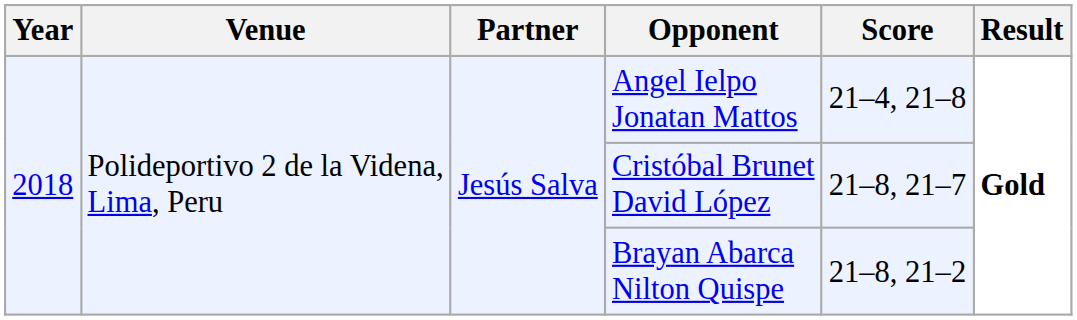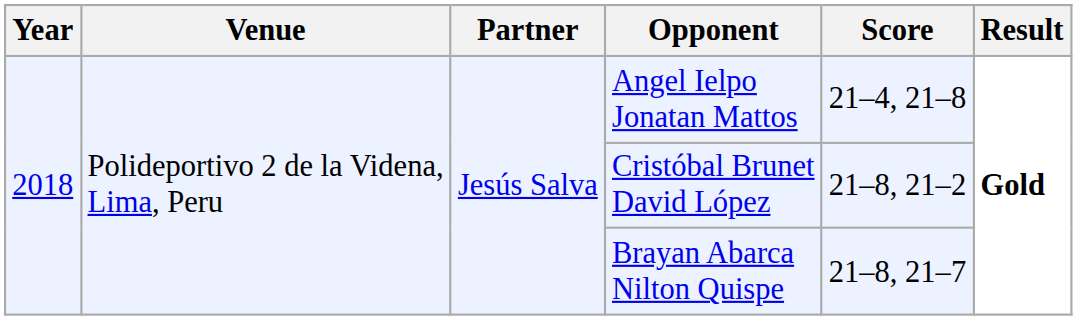 <table class="sortable wikitable" style="font-size: 90%;">
 <tr>
 <th>Year</th>
 <th>Venue</th>
 <th>Partner</th>
 <th>Opponent</th>
 <th>Score</th>
 <th>Result</th>
 </tr>
 <tr style="background:#ECF2FF">
 <td rowspan="3" align="center"><a href='#'>2018</a></td>
 <td rowspan="3" align="left">Polideportivo 2 de la Videna,<br><a href='#'>Lima</a>, Peru</td>
 <td rowspan="3" align="left"> <a href='#'>Jesús Salva</a></td>
 <td align="left"> <a href='#'>Angel Ielpo</a><br> <a href='#'>Jonatan Mattos</a></td>
 <td align="left">21–4, 21–8</td>
 <td rowspan="3" style="text-align:left; background:white"> <strong>Gold</strong></td>
 </tr>
 <tr style="background:#ECF2FF">
 <td align="left"> <a href='#'>Cristóbal Brunet</a><br> <a href='#'>David López</a></td>
-<td align="left">21–8, 21–7</td>
+<td align="left">21–8, 21–2</td>
 </tr>
 <tr style="background:#ECF2FF">
 <td align="left"> <a href='#'>Brayan Abarca</a><br> <a href='#'>Nilton Quispe</a></td>
-<td align="left">21–8, 21–2</td>
+<td align="left">21–8, 21–7</td>
 </tr>
 </table>
